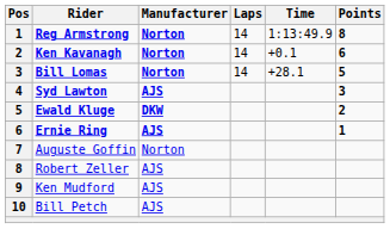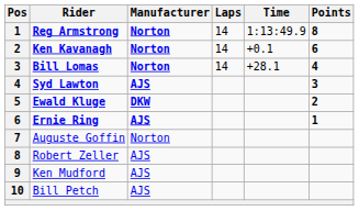 <table class="wikitable" style="font-size: 95%;">
 <tr>
 <th>Pos</th>
 <th>Rider</th>
 <th>Manufacturer</th>
 <th>Laps</th>
 <th>Time</th>
 <th>Points</th>
 </tr>
 <tr>
 <th>1</th>
 <td> <strong><a href='#'>Reg Armstrong</a></strong></td>
 <td><strong><a href='#'>Norton</a></strong></td>
 <td>14</td>
 <td>1:13:49.9</td>
 <td><strong>8</strong></td>
 </tr>
 <tr>
 <th>2</th>
 <td> <strong><a href='#'>Ken Kavanagh</a></strong></td>
 <td><strong><a href='#'>Norton</a></strong></td>
 <td>14</td>
 <td>+0.1</td>
 <td><strong>6</strong></td>
 </tr>
 <tr>
 <th>3</th>
 <td> <strong><a href='#'>Bill Lomas</a></strong></td>
 <td><strong><a href='#'>Norton</a></strong></td>
 <td>14</td>
 <td>+28.1</td>
-<td><strong>5</strong></td>
+<td><strong>4</strong></td>
 </tr>
 <tr>
 <th>4</th>
 <td> <strong><a href='#'>Syd Lawton</a></strong></td>
 <td><strong><a href='#'>AJS</a></strong></td>
 <td></td>
 <td></td>
 <td><strong>3</strong></td>
 </tr>
 <tr>
 <th>5</th>
 <td> <strong><a href='#'>Ewald Kluge</a></strong></td>
 <td><strong><a href='#'>DKW</a></strong></td>
 <td></td>
 <td></td>
 <td><strong>2</strong></td>
 </tr>
 <tr>
 <th>6</th>
 <td> <strong><a href='#'>Ernie Ring</a></strong></td>
 <td><strong><a href='#'>AJS</a></strong></td>
 <td></td>
 <td></td>
 <td><strong>1</strong></td>
 </tr>
 <tr>
 <th>7</th>
 <td> <a href='#'>Auguste Goffin</a></td>
 <td><a href='#'>Norton</a></td>
 <td></td>
 <td></td>
 <td></td>
 </tr>
 <tr>
 <th>8</th>
 <td> <a href='#'>Robert Zeller</a></td>
 <td><a href='#'>AJS</a></td>
 <td></td>
 <td></td>
 <td></td>
 </tr>
 <tr>
 <th>9</th>
 <td> <a href='#'>Ken Mudford</a></td>
 <td><a href='#'>AJS</a></td>
 <td></td>
 <td></td>
 <td></td>
 </tr>
 <tr>
 <th>10</th>
 <td> <a href='#'>Bill Petch</a></td>
 <td><a href='#'>AJS</a></td>
 <td></td>
 <td></td>
 <td></td>
 </tr>
 <tr>
 <th colspan=6></th>
 </tr>
 </table>
